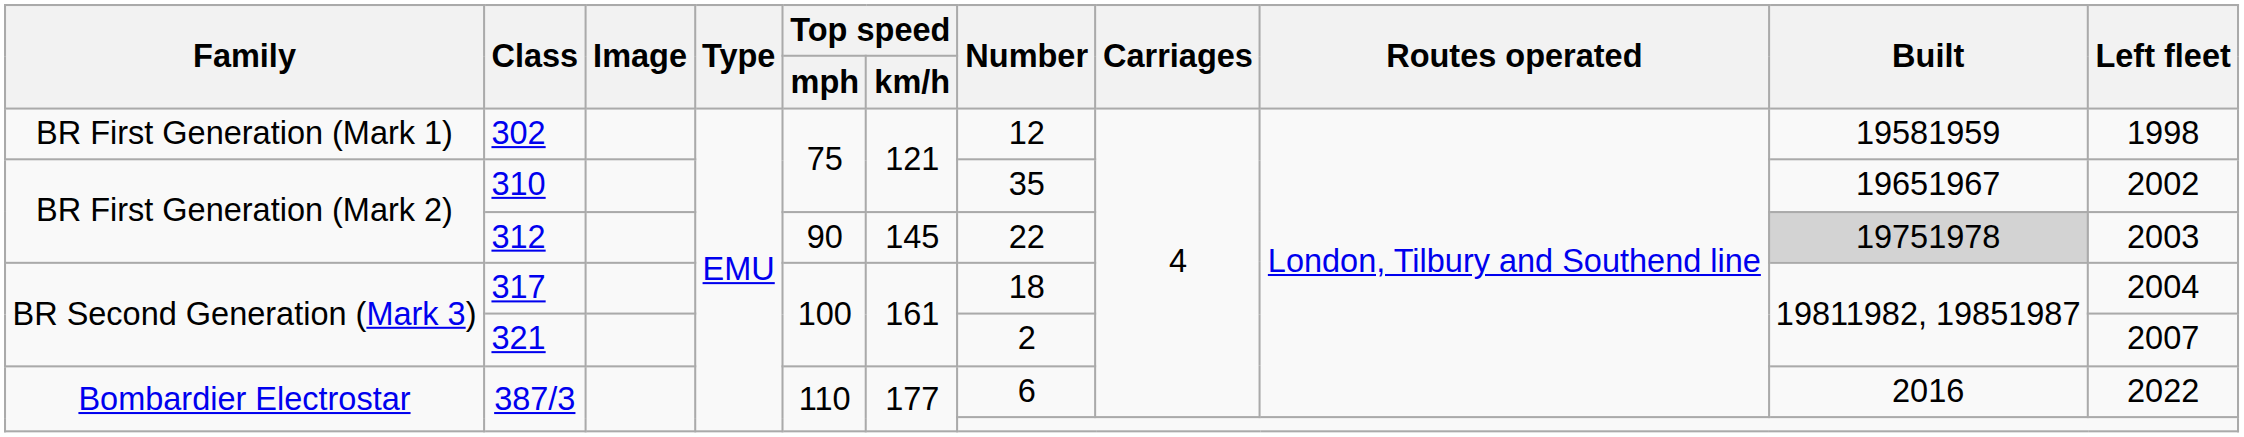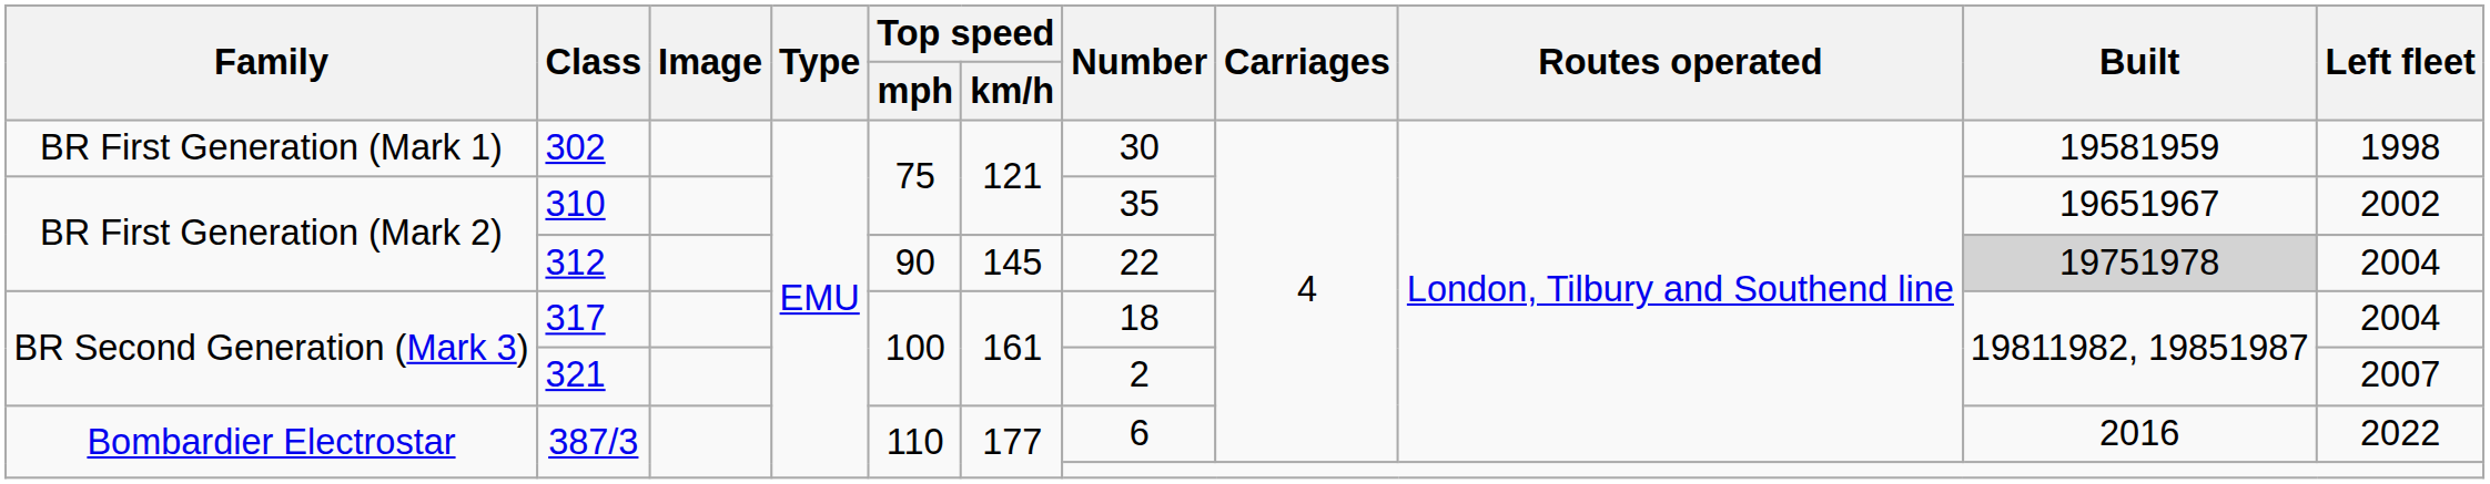 <table class="wikitable">
 <tr style="background:#f9f9f9;">
 <th rowspan="2">Family</th>
 <th rowspan="2">Class</th>
 <th rowspan="2">Image</th>
 <th rowspan="2">Type</th>
 <th colspan="2">Top speed</th>
 <th rowspan="2">Number</th>
 <th rowspan="2">Carriages</th>
 <th rowspan="2">Routes operated</th>
 <th rowspan="2">Built</th>
 <th rowspan="2">Left fleet</th>
 </tr>
 <tr style="background:#f9f9f9;">
 <th>mph</th>
 <th>km/h</th>
 </tr>
 <tr>
 <td align=center>BR First Generation (Mark 1)</td>
 <td><a href='#'>302</a></td>
 <td align=center></td>
 <td align=center rowspan="7"><a href='#'>EMU</a></td>
 <td align=center rowspan="2">75</td>
 <td align=center rowspan="2">121</td>
-<td align=center>12</td>
+<td align=center>30</td>
 <td rowspan="6" align="center">4</td>
 <td rowspan="6" align="center"><a href='#'>London, Tilbury and Southend line</a></td>
 <td align=center>19581959</td>
 <td align=center>1998</td>
 </tr>
 <tr>
 <td align=center rowspan="2">BR First Generation (Mark 2)</td>
 <td><a href='#'>310</a></td>
 <td align=center></td>
 <td align=center>35</td>
 <td align=center>19651967</td>
 <td align=center>2002</td>
 </tr>
 <tr>
 <td><a href='#'>312</a></td>
 <td align=center></td>
 <td align=center>90</td>
 <td align=center>145</td>
 <td align=center>22</td>
 <td align=center style="background: lightgrey;">19751978</td>
-<td align=center>2003</td>
+<td align=center>2004</td>
 </tr>
 <tr>
 <td align=center rowspan="2">BR Second Generation (<a href='#'>Mark 3</a>)</td>
 <td><a href='#'>317</a></td>
 <td align=center></td>
 <td align=center rowspan="2">100</td>
 <td align=center rowspan="2">161</td>
 <td align=center>18</td>
 <td align=center rowspan="2">19811982, 19851987</td>
 <td align=center>2004</td>
 </tr>
 <tr>
 <td><a href='#'>321</a></td>
 <td align=center></td>
 <td align=center>2</td>
 <td align=center>2007</td>
 </tr>
 <tr>
 <td align=center rowspan="2"><a href='#'>Bombardier Electrostar</a></td>
 <td align=center rowspan="2"><a href='#'>387/3</a></td>
 <td align=center rowspan="2"></td>
 <td align=center rowspan="2">110</td>
 <td align=center rowspan="2">177</td>
 <td align=center>6</td>
 <td align=center>2016</td>
 <td align=center>2022</td>
 </tr>
 <tr>
 <td align=center colspan="5"></td>
 </tr>
 </table>
